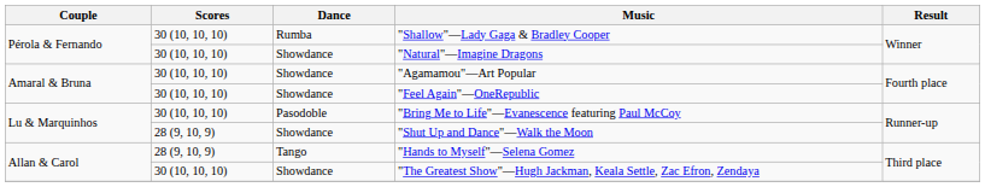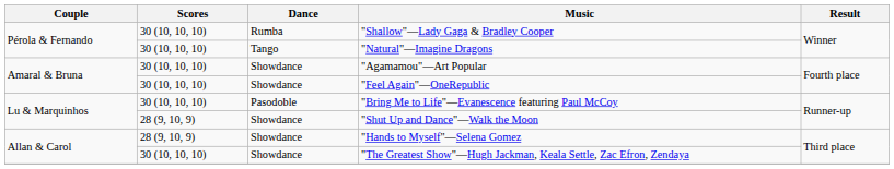 <table class="wikitable sortable" style="width:100%;">
 <tr>
 <th width="15.0%">Couple</th>
 <th width="12.5%">Scores</th>
 <th width="12.5%">Dance</th>
 <th width="50.0%">Music</th>
 <th width="10.0%">Result</th>
 </tr>
 <tr>
 <td rowspan=2>Pérola & Fernando</td>
 <td>30 (10, 10, 10)</td>
 <td>Rumba</td>
 <td>"<a href='#'>Shallow</a>"—<a href='#'>Lady Gaga</a> & <a href='#'>Bradley Cooper</a></td>
 <td rowspan=2>Winner</td>
 </tr>
 <tr>
 <td>30 (10, 10, 10)</td>
-<td>Showdance</td>
+<td>Tango</td>
 <td>"<a href='#'>Natural</a>"—<a href='#'>Imagine Dragons</a></td>
 </tr>
 <tr>
 <td rowspan=2>Amaral & Bruna</td>
 <td>30 (10, 10, 10)</td>
 <td>Showdance</td>
 <td>"Agamamou"—Art Popular</td>
 <td rowspan=2>Fourth place</td>
 </tr>
 <tr>
 <td>30 (10, 10, 10)</td>
 <td>Showdance</td>
 <td>"<a href='#'>Feel Again</a>"—<a href='#'>OneRepublic</a></td>
 </tr>
 <tr>
 <td rowspan=2>Lu & Marquinhos</td>
 <td>30 (10, 10, 10)</td>
 <td>Pasodoble</td>
 <td>"<a href='#'>Bring Me to Life</a>"—<a href='#'>Evanescence</a> featuring <a href='#'>Paul McCoy</a></td>
 <td rowspan=2>Runner-up</td>
 </tr>
 <tr>
 <td>28 (9, 10, 9)</td>
 <td>Showdance</td>
 <td>"<a href='#'>Shut Up and Dance</a>"—<a href='#'>Walk the Moon</a></td>
 </tr>
 <tr>
 <td rowspan=2>Allan & Carol</td>
 <td>28 (9, 10, 9)</td>
-<td>Tango</td>
+<td>Showdance</td>
 <td>"<a href='#'>Hands to Myself</a>"—<a href='#'>Selena Gomez</a></td>
 <td rowspan=2>Third place</td>
 </tr>
 <tr>
 <td>30 (10, 10, 10)</td>
 <td>Showdance</td>
 <td>"<a href='#'>The Greatest Show</a>"—<a href='#'>Hugh Jackman</a>, <a href='#'>Keala Settle</a>, <a href='#'>Zac Efron</a>, <a href='#'>Zendaya</a></td>
 </tr>
 <tr>
 </tr>
 </table>
